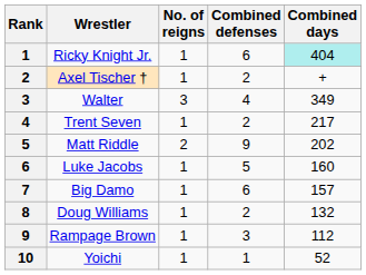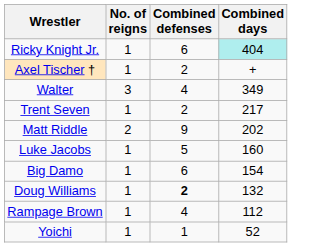 <table class="wikitable sortable" style="text-align: center">
 <tr>
-<th>Rank</th>
 <th>Wrestler</th>
 <th>No. of<br>reigns</th>
 <th>Combined<br>defenses</th>
 <th>Combined<br>days</th>
 </tr>
 <tr>
-<th>1</th>
 <td><a href='#'>Ricky Knight Jr.</a></td>
 <td>1</td>
 <td>6</td>
 <td style="background: paleturquoise;">404</td>
 </tr>
 <tr>
-<th>2</th>
 <td style="background:#ffe6bd;"><a href='#'>Axel Tischer</a> †</td>
 <td>1</td>
 <td>2</td>
 <td>+</td>
 </tr>
 <tr>
-<th>3</th>
 <td><a href='#'>Walter</a></td>
 <td>3</td>
 <td>4</td>
 <td>349</td>
 </tr>
 <tr>
-<th>4</th>
 <td><a href='#'>Trent Seven</a></td>
 <td>1</td>
 <td>2</td>
 <td>217</td>
 </tr>
 <tr>
-<th>5</th>
 <td><a href='#'>Matt Riddle</a></td>
 <td>2</td>
 <td>9</td>
 <td>202</td>
 </tr>
 <tr>
-<th>6</th>
 <td><a href='#'>Luke Jacobs</a></td>
 <td>1</td>
 <td>5</td>
 <td>160</td>
 </tr>
 <tr>
-<th>7</th>
 <td><a href='#'>Big Damo</a></td>
 <td>1</td>
 <td>6</td>
-<td>157</td>
+<td>154</td>
 </tr>
 <tr>
-<th>8</th>
 <td><a href='#'>Doug Williams</a></td>
 <td>1</td>
-<td>2</td>
+<td><strong>2</strong></td>
 <td>132</td>
 </tr>
 <tr>
-<th>9</th>
 <td><a href='#'>Rampage Brown</a></td>
 <td>1</td>
-<td>3</td>
+<td>4</td>
 <td>112</td>
 </tr>
 <tr>
-<th>10</th>
 <td><a href='#'>Yoichi</a></td>
 <td>1</td>
 <td>1</td>
 <td>52</td>
 </tr>
 </table>
